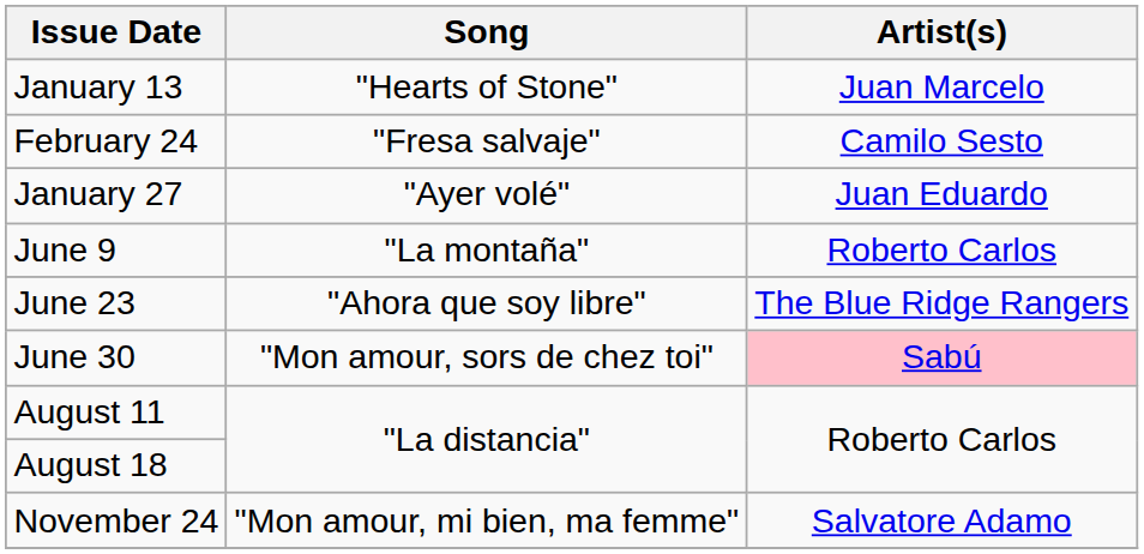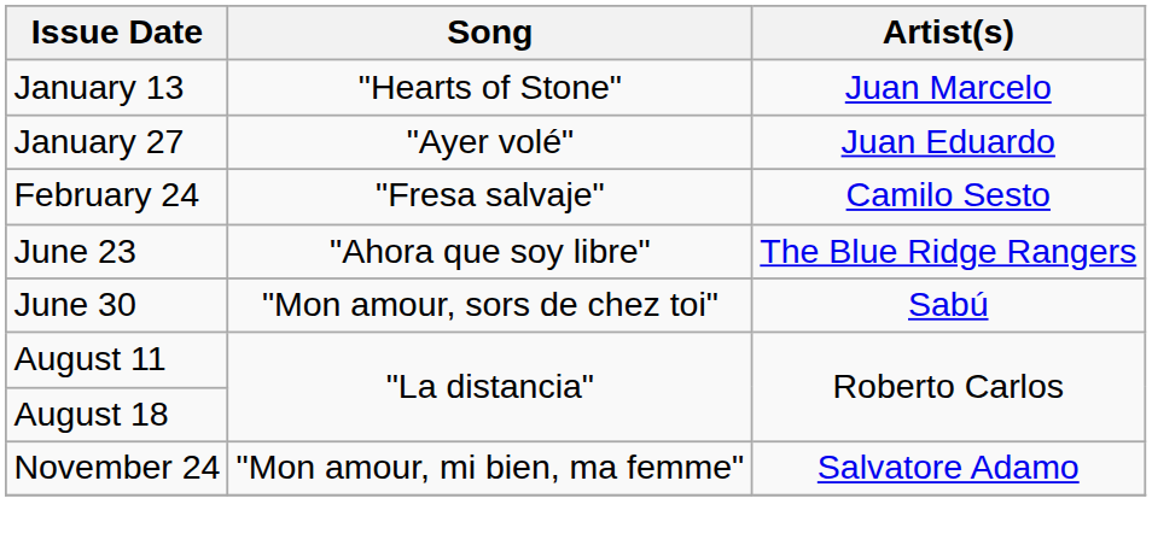 <table class="wikitable">
 <tr>
 <th>Issue Date</th>
 <th>Song</th>
 <th>Artist(s)</th>
 </tr>
 <tr>
 <td>January 13</td>
 <td align="center">"Hearts of Stone"</td>
 <td align="center"><a href='#'>Juan Marcelo</a></td>
 </tr>
 <tr>
-<td>February 24</td>
-<td align="center">"Fresa salvaje"</td>
-<td align="center"><a href='#'>Camilo Sesto</a></td>
-</tr>
-<tr>
 <td>January 27</td>
 <td align="center">"Ayer volé"</td>
 <td align="center"><a href='#'>Juan Eduardo</a></td>
 </tr>
 <tr>
-<td>June 9</td>
-<td align="center">"La montaña"</td>
-<td align="center"><a href='#'>Roberto Carlos</a></td>
+<td>February 24</td>
+<td align="center">"Fresa salvaje"</td>
+<td align="center"><a href='#'>Camilo Sesto</a></td>
 </tr>
 <tr>
 <td>June 23</td>
 <td align="center">"Ahora que soy libre"</td>
 <td align="center"><a href='#'>The Blue Ridge Rangers</a></td>
 </tr>
 <tr>
 <td>June 30</td>
 <td align="center">"Mon amour, sors de chez toi"</td>
-<td align="center" style="background: pink;"><a href='#'>Sabú</a></td>
+<td align="center"><a href='#'>Sabú</a></td>
 </tr>
 <tr>
 <td>August 11</td>
 <td align="center" rowspan="2">"La distancia"</td>
 <td align="center" rowspan="2">Roberto Carlos</td>
 </tr>
 <tr>
 <td>August 18</td>
 </tr>
 <tr>
 <td>November 24</td>
 <td align="center">"Mon amour, mi bien, ma femme"</td>
 <td align="center"><a href='#'>Salvatore Adamo</a></td>
 </tr>
 <tr>
 </tr>
 </table>
